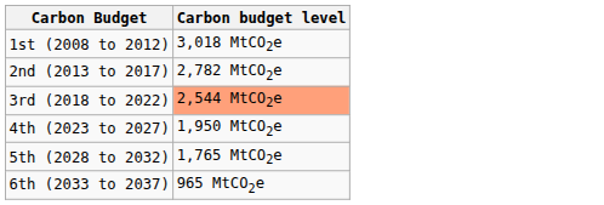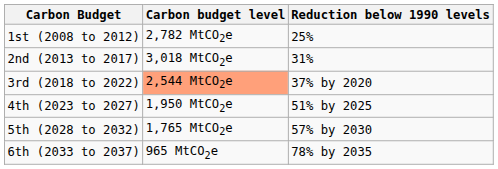 <table class="wikitable">
 <tr>
 <th>Carbon Budget</th>
 <th>Carbon budget level</th>
+<th>Reduction below 1990 levels</th>
 </tr>
 <tr>
 <td>1st (2008 to 2012)</td>
-<td>3,018 MtCO<sub>2</sub>e</td>
+<td>2,782 MtCO<sub>2</sub>e</td>
+<td>25%</td>
 </tr>
 <tr>
 <td>2nd (2013 to 2017)</td>
-<td>2,782 MtCO<sub>2</sub>e</td>
+<td>3,018 MtCO<sub>2</sub>e</td>
+<td>31%</td>
 </tr>
 <tr>
 <td>3rd (2018 to 2022)</td>
 <td style="background: lightsalmon;">2,544 MtCO<sub>2</sub>e</td>
+<td>37% by 2020</td>
 </tr>
 <tr>
 <td>4th (2023 to 2027)</td>
 <td>1,950 MtCO<sub>2</sub>e</td>
+<td>51% by 2025</td>
 </tr>
 <tr>
 <td>5th (2028 to 2032)</td>
 <td>1,765 MtCO<sub>2</sub>e</td>
+<td>57% by 2030</td>
 </tr>
 <tr>
 <td>6th (2033 to 2037)</td>
 <td>965 MtCO<sub>2</sub>e</td>
+<td>78% by 2035</td>
 </tr>
 </table>
